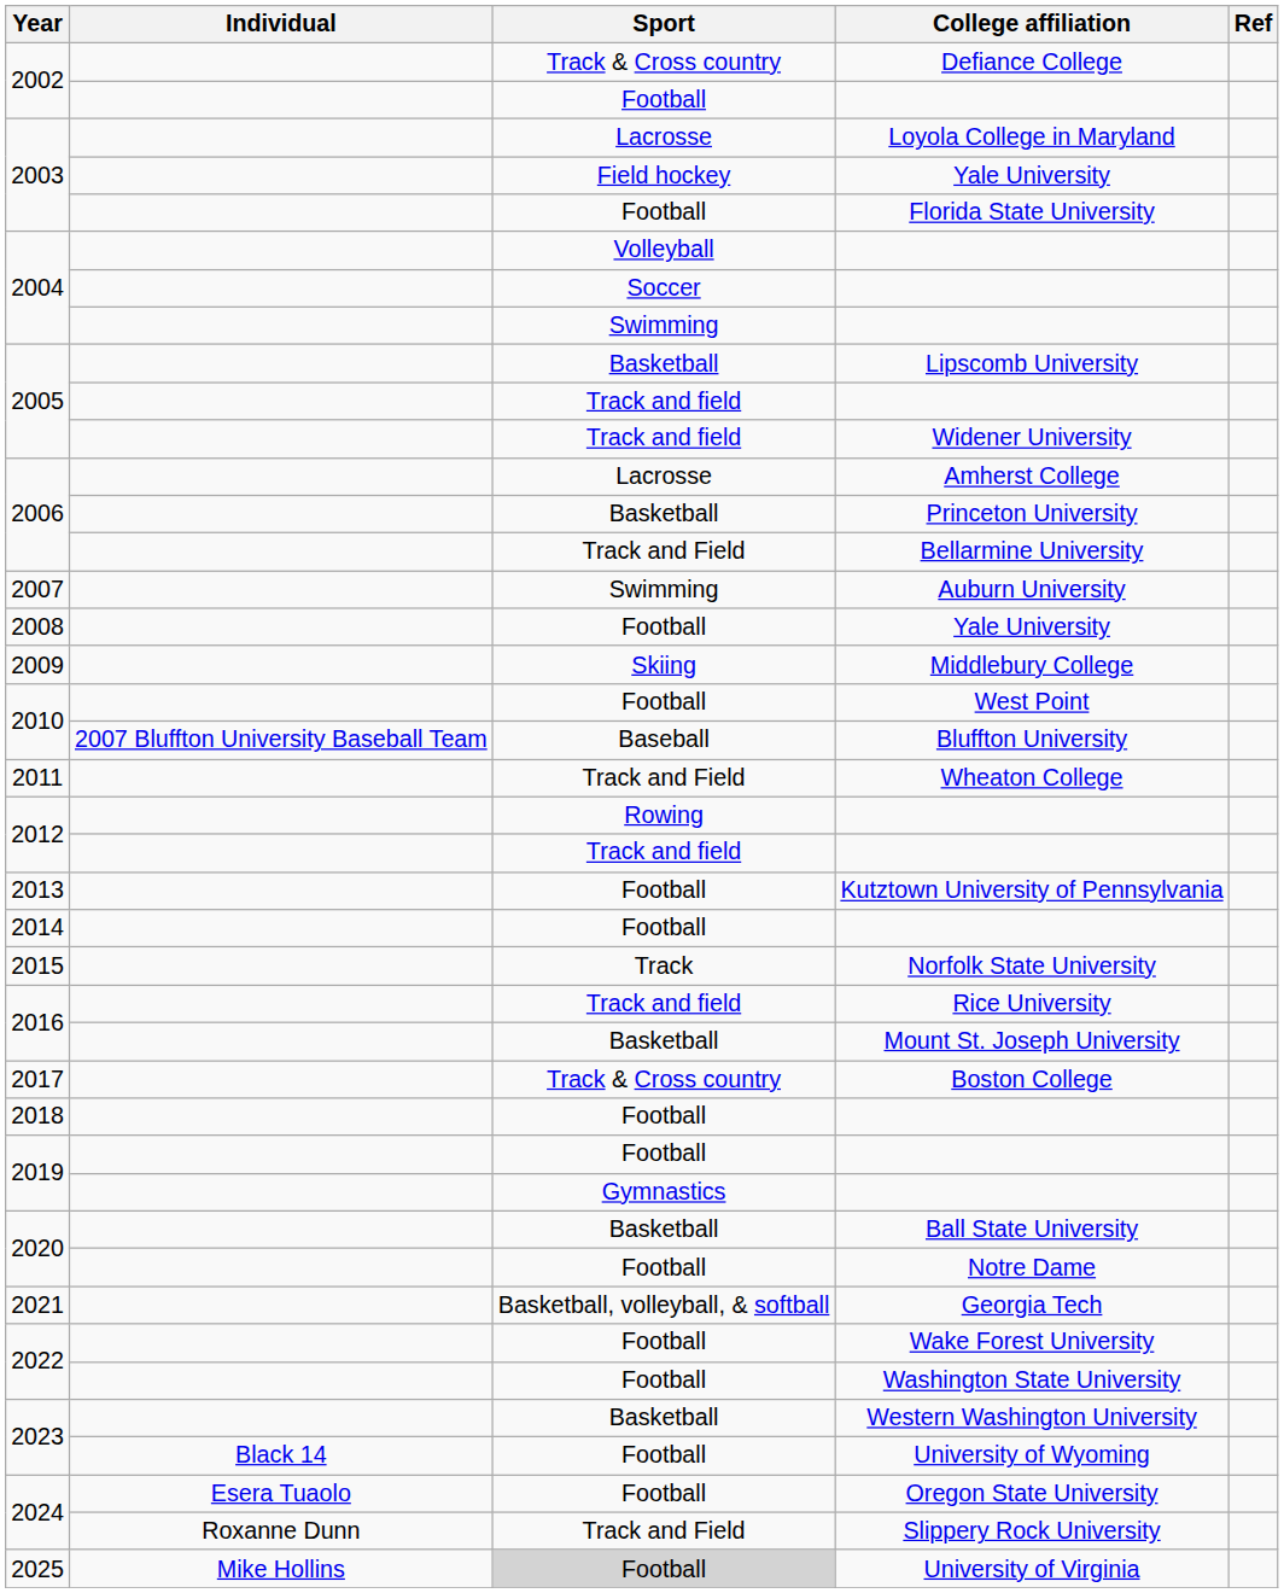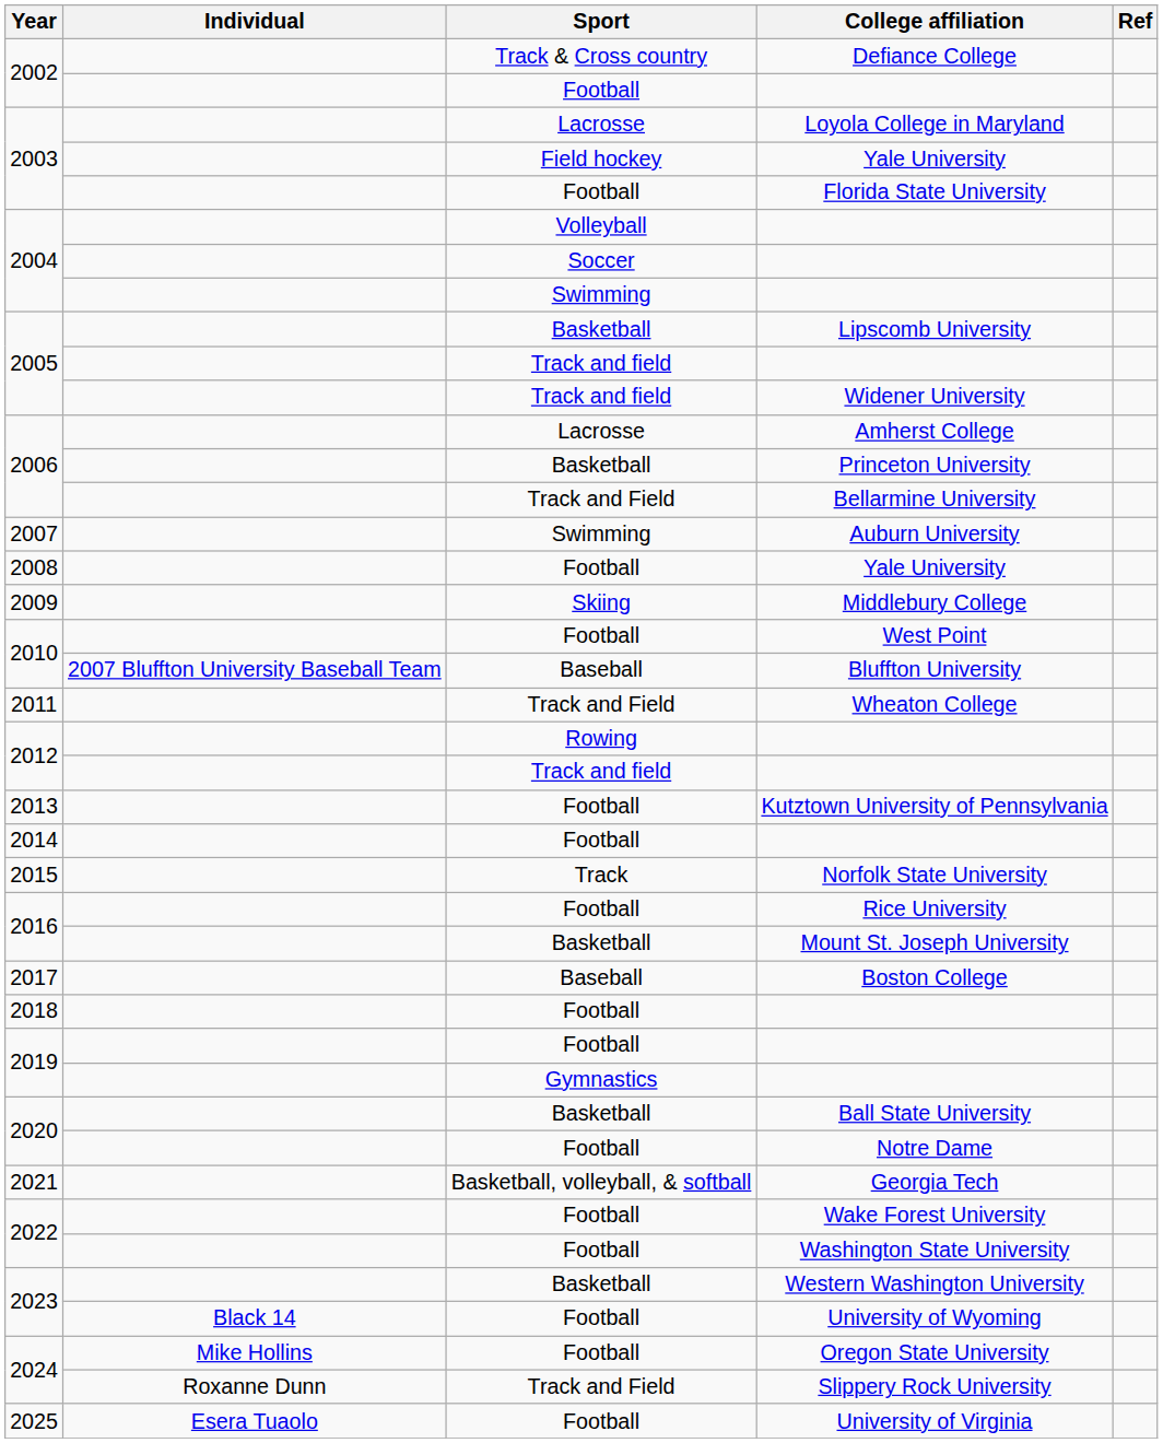 <table class="wikitable sortable" style="text-align:center">
 <tr>
 <th class="unsortable">Year</th>
 <th>Individual</th>
 <th>Sport</th>
 <th>College affiliation</th>
 <th class="unsortable">Ref</th>
 </tr>
 <tr>
 <td rowspan="2">2002</td>
 <td></td>
 <td><a href='#'>Track</a> & <a href='#'>Cross country</a></td>
 <td><a href='#'>Defiance College</a></td>
 <td></td>
 </tr>
 <tr>
 <td></td>
 <td><a href='#'>Football</a></td>
 <td></td>
 <td></td>
 </tr>
 <tr>
 <td rowspan="3">2003</td>
 <td></td>
 <td><a href='#'>Lacrosse</a></td>
 <td><a href='#'>Loyola College in Maryland</a></td>
 <td></td>
 </tr>
 <tr>
 <td></td>
 <td><a href='#'>Field hockey</a></td>
 <td><a href='#'>Yale University</a></td>
 <td></td>
 </tr>
 <tr>
 <td></td>
 <td>Football</td>
 <td><a href='#'>Florida State University</a></td>
 <td></td>
 </tr>
 <tr>
 <td rowspan="3">2004</td>
 <td></td>
 <td><a href='#'>Volleyball</a></td>
 <td></td>
 <td></td>
 </tr>
 <tr>
 <td></td>
 <td><a href='#'>Soccer</a></td>
 <td></td>
 <td></td>
 </tr>
 <tr>
 <td></td>
 <td><a href='#'>Swimming</a></td>
 <td></td>
 <td></td>
 </tr>
 <tr>
 <td rowspan="3">2005</td>
 <td></td>
 <td><a href='#'>Basketball</a></td>
 <td><a href='#'>Lipscomb University</a></td>
 <td></td>
 </tr>
 <tr>
 <td></td>
 <td><a href='#'>Track and field</a></td>
 <td></td>
 <td></td>
 </tr>
 <tr>
 <td></td>
 <td><a href='#'>Track and field</a></td>
 <td><a href='#'>Widener University</a></td>
 <td></td>
 </tr>
 <tr>
 <td rowspan="3">2006</td>
 <td></td>
 <td>Lacrosse</td>
 <td><a href='#'>Amherst College</a></td>
 <td></td>
 </tr>
 <tr>
 <td></td>
 <td>Basketball</td>
 <td><a href='#'>Princeton University</a></td>
 <td></td>
 </tr>
 <tr>
 <td></td>
 <td>Track and Field</td>
 <td><a href='#'>Bellarmine University</a></td>
 <td></td>
 </tr>
 <tr>
 <td>2007</td>
 <td></td>
 <td>Swimming</td>
 <td><a href='#'>Auburn University</a></td>
 <td></td>
 </tr>
 <tr>
 <td>2008</td>
 <td></td>
 <td>Football</td>
 <td><a href='#'>Yale University</a></td>
 <td></td>
 </tr>
 <tr>
 <td>2009</td>
 <td></td>
 <td><a href='#'>Skiing</a></td>
 <td><a href='#'>Middlebury College</a></td>
 <td></td>
 </tr>
 <tr>
 <td rowspan="2">2010</td>
 <td></td>
 <td>Football</td>
 <td><a href='#'>West Point</a></td>
 <td></td>
 </tr>
 <tr>
 <td><a href='#'>2007 Bluffton University Baseball Team</a></td>
 <td>Baseball</td>
 <td><a href='#'>Bluffton University</a></td>
 <td></td>
 </tr>
 <tr>
 <td>2011</td>
 <td></td>
 <td>Track and Field</td>
 <td><a href='#'>Wheaton College</a></td>
 <td></td>
 </tr>
 <tr>
 <td rowspan="2">2012</td>
 <td></td>
 <td><a href='#'>Rowing</a></td>
 <td></td>
 <td></td>
 </tr>
 <tr>
 <td></td>
 <td><a href='#'>Track and field</a></td>
 <td></td>
 <td></td>
 </tr>
 <tr>
 <td>2013</td>
 <td></td>
 <td>Football</td>
 <td><a href='#'>Kutztown University of Pennsylvania</a></td>
 <td></td>
 </tr>
 <tr>
 <td>2014</td>
 <td></td>
 <td>Football</td>
 <td></td>
 <td></td>
 </tr>
 <tr>
 <td>2015</td>
 <td></td>
 <td>Track</td>
 <td><a href='#'>Norfolk State University</a></td>
 <td></td>
 </tr>
 <tr>
 <td rowspan="2">2016</td>
 <td></td>
-<td><a href='#'>Track and field</a></td>
+<td>Football</td>
 <td><a href='#'>Rice University</a></td>
 <td></td>
 </tr>
 <tr>
 <td></td>
 <td>Basketball</td>
 <td><a href='#'>Mount St. Joseph University</a></td>
 <td></td>
 </tr>
 <tr>
 <td>2017</td>
 <td></td>
-<td><a href='#'>Track</a> & <a href='#'>Cross country</a></td>
+<td>Baseball</td>
 <td><a href='#'>Boston College</a></td>
 <td></td>
 </tr>
 <tr>
 <td>2018</td>
 <td></td>
 <td>Football</td>
 <td></td>
 <td></td>
 </tr>
 <tr>
 <td rowspan="2">2019</td>
 <td></td>
 <td>Football</td>
 <td></td>
 <td></td>
 </tr>
 <tr>
 <td></td>
 <td><a href='#'>Gymnastics</a></td>
 <td></td>
 <td></td>
 </tr>
 <tr>
 <td rowspan="2">2020</td>
 <td></td>
 <td>Basketball</td>
 <td><a href='#'>Ball State University</a></td>
 <td></td>
 </tr>
 <tr>
 <td></td>
 <td>Football</td>
 <td><a href='#'>Notre Dame</a></td>
 <td></td>
 </tr>
 <tr>
 <td>2021</td>
 <td></td>
 <td>Basketball, volleyball, & <a href='#'>softball</a></td>
 <td><a href='#'>Georgia Tech</a></td>
 <td></td>
 </tr>
 <tr>
 <td rowspan="2">2022</td>
 <td></td>
 <td>Football</td>
 <td><a href='#'>Wake Forest University</a></td>
 <td></td>
 </tr>
 <tr>
 <td></td>
 <td>Football</td>
 <td><a href='#'>Washington State University</a></td>
 <td></td>
 </tr>
 <tr>
 <td rowspan="2">2023</td>
 <td></td>
 <td>Basketball</td>
 <td><a href='#'>Western Washington University</a></td>
 <td></td>
 </tr>
 <tr>
 <td><a href='#'>Black 14</a></td>
 <td>Football</td>
 <td><a href='#'>University of Wyoming</a></td>
 <td></td>
 </tr>
 <tr>
 <td rowspan="2">2024</td>
-<td><a href='#'>Esera Tuaolo</a></td>
+<td><a href='#'>Mike Hollins</a></td>
 <td>Football</td>
 <td><a href='#'>Oregon State University</a></td>
 <td></td>
 </tr>
 <tr>
 <td>Roxanne Dunn</td>
 <td>Track and Field</td>
 <td><a href='#'>Slippery Rock University</a></td>
 <td></td>
 </tr>
 <tr>
 <td>2025</td>
-<td><a href='#'>Mike Hollins</a></td>
-<td style="background: lightgrey;">Football</td>
+<td><a href='#'>Esera Tuaolo</a></td>
+<td>Football</td>
 <td><a href='#'>University of Virginia</a></td>
 <td></td>
 </tr>
 </table>
